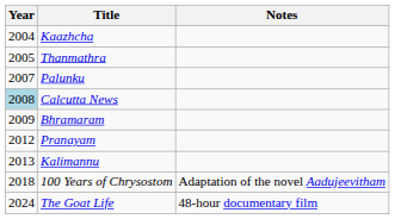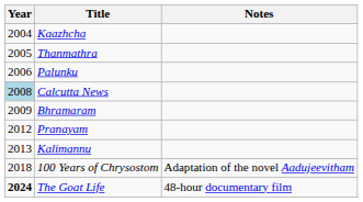 <table class="wikitable">
 <tr>
 <th>Year</th>
 <th>Title</th>
 <th>Notes</th>
 </tr>
 <tr>
 <td>2004</td>
 <td><em><a href='#'>Kaazhcha</a></em></td>
 <td></td>
 </tr>
 <tr>
 <td>2005</td>
 <td><em><a href='#'>Thanmathra</a></em></td>
 <td></td>
 </tr>
 <tr>
-<td>2007</td>
+<td>2006</td>
 <td><em><a href='#'>Palunku</a></em></td>
 <td></td>
 </tr>
 <tr>
 <td style="background: lightblue;">2008</td>
 <td><em><a href='#'>Calcutta News</a></em></td>
 <td></td>
 </tr>
 <tr>
 <td>2009</td>
 <td><em><a href='#'>Bhramaram</a></em></td>
 <td></td>
 </tr>
 <tr>
 <td>2012</td>
 <td><em><a href='#'>Pranayam</a></em></td>
 <td></td>
 </tr>
 <tr>
 <td>2013</td>
 <td><em><a href='#'>Kalimannu</a></em></td>
 <td></td>
 </tr>
 <tr>
 <td>2018</td>
 <td><em>100 Years of Chrysostom</em></td>
 <td>Adaptation of the novel <em><a href='#'>Aadujeevitham</a></em></td>
 </tr>
 <tr>
-<td>2024</td>
+<td><strong>2024</strong></td>
 <td><em><a href='#'>The Goat Life</a></em></td>
 <td>48-hour <a href='#'>documentary film</a></td>
 </tr>
 </table>
